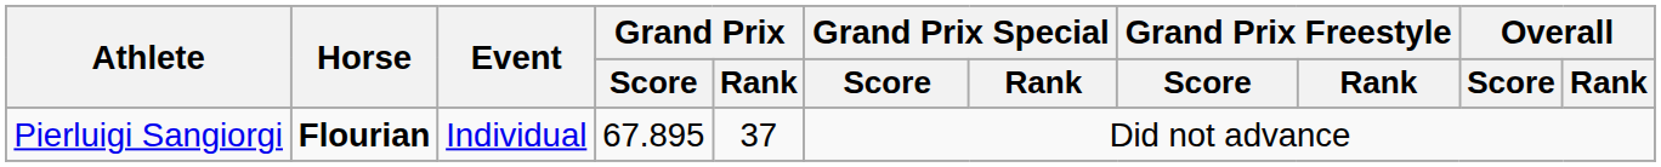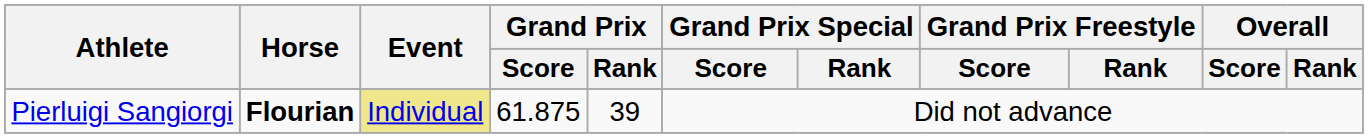 <table class=wikitable style="font-size:90%">
 <tr>
 <th rowspan="2">Athlete</th>
 <th rowspan="2">Horse</th>
 <th rowspan="2">Event</th>
 <th colspan="2">Grand Prix</th>
 <th colspan="2">Grand Prix Special</th>
 <th colspan="2">Grand Prix Freestyle</th>
 <th colspan="2">Overall</th>
 </tr>
 <tr style="font-size:95%">
 <th>Score</th>
 <th>Rank</th>
 <th>Score</th>
 <th>Rank</th>
 <th>Score</th>
 <th>Rank</th>
 <th>Score</th>
 <th>Rank</th>
 </tr>
 <tr align=center>
 <td align=left><a href='#'>Pierluigi Sangiorgi</a></td>
 <td align=left><strong>Flourian</strong></td>
-<td align=left><a href='#'>Individual</a></td>
-<td>67.895</td>
-<td>37</td>
+<td align=left style="background: khaki;"><a href='#'>Individual</a></td>
+<td>61.875</td>
+<td>39</td>
 <td colspan=6>Did not advance</td>
 </tr>
 </table>
